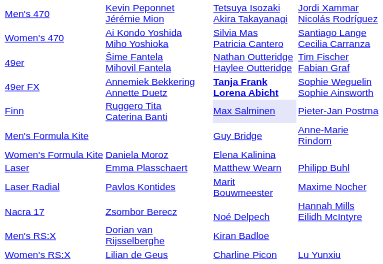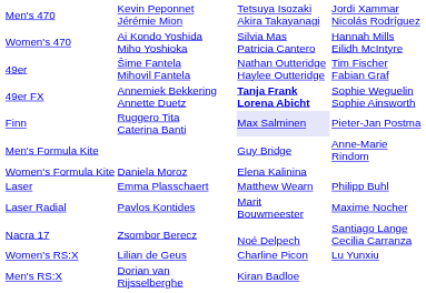 <table>
 <tr>
 <td><a href='#'>Men's 470</a><br> </td>
 <td><a href='#'>Kevin Peponnet</a><br><a href='#'>Jérémie Mion</a><br></td>
 <td><a href='#'>Tetsuya Isozaki</a><br><a href='#'>Akira Takayanagi</a><br></td>
 <td><a href='#'>Jordi Xammar</a><br><a href='#'>Nicolás Rodríguez</a><br></td>
 </tr>
 <tr>
 <td><a href='#'>Women's 470</a><br> </td>
 <td><a href='#'>Ai Kondo Yoshida</a><br><a href='#'>Miho Yoshioka</a><br></td>
 <td><a href='#'>Silvia Mas</a><br><a href='#'>Patricia Cantero</a><br></td>
-<td><a href='#'>Santiago Lange</a><br><a href='#'>Cecilia Carranza</a><br></td>
+<td><a href='#'>Hannah Mills</a><br><a href='#'>Eilidh McIntyre</a><br></td>
 </tr>
 <tr>
 <td><a href='#'>49er</a><br> </td>
 <td><a href='#'>Šime Fantela</a><br><a href='#'>Mihovil Fantela</a><br></td>
 <td><a href='#'>Nathan Outteridge</a><br><a href='#'>Haylee Outteridge</a><br></td>
 <td><a href='#'>Tim Fischer</a><br><a href='#'>Fabian Graf</a><br></td>
 </tr>
 <tr>
 <td><a href='#'>49er FX</a><br> </td>
 <td><a href='#'>Annemiek Bekkering</a><br><a href='#'>Annette Duetz</a><br></td>
 <td><strong><a href='#'>Tanja Frank</a><br><a href='#'>Lorena Abicht</a><br></strong></td>
 <td><a href='#'>Sophie Weguelin</a><br><a href='#'>Sophie Ainsworth</a><br></td>
 </tr>
 <tr>
 <td><a href='#'>Finn</a><br> </td>
 <td><a href='#'>Ruggero Tita</a><br><a href='#'>Caterina Banti</a><br></td>
 <td style="background: lavender;"><a href='#'>Max Salminen</a><br></td>
 <td><a href='#'>Pieter-Jan Postma</a><br></td>
 </tr>
 <tr>
 <td><a href='#'>Men's Formula Kite</a><br> </td>
 <td><br></td>
 <td><a href='#'>Guy Bridge</a><br></td>
 <td><a href='#'>Anne-Marie Rindom</a><br></td>
 </tr>
 <tr>
 <td nowrap><a href='#'>Women's Formula Kite</a><br> </td>
 <td><a href='#'>Daniela Moroz</a><br></td>
 <td><a href='#'>Elena Kalinina</a><br></td>
 <td><br></td>
 </tr>
 <tr>
 <td><a href='#'>Laser</a><br> </td>
 <td><a href='#'>Emma Plasschaert</a><br></td>
 <td><a href='#'>Matthew Wearn</a><br></td>
 <td><a href='#'>Philipp Buhl</a><br></td>
 </tr>
 <tr>
 <td><a href='#'>Laser Radial</a><br> </td>
 <td><a href='#'>Pavlos Kontides</a><br></td>
 <td><a href='#'>Marit Bouwmeester</a><br></td>
 <td><a href='#'>Maxime Nocher</a><br></td>
 </tr>
 <tr>
 <td><a href='#'>Nacra 17</a><br> </td>
 <td><a href='#'>Zsombor Berecz</a><br></td>
 <td><br><a href='#'>Noé Delpech</a><br></td>
-<td><a href='#'>Hannah Mills</a><br><a href='#'>Eilidh McIntyre</a><br></td>
+<td><a href='#'>Santiago Lange</a><br><a href='#'>Cecilia Carranza</a><br></td>
+</tr>
+<tr>
+<td><a href='#'>Women's RS:X</a><br> </td>
+<td><a href='#'>Lilian de Geus</a><br></td>
+<td><a href='#'>Charline Picon</a><br></td>
+<td><a href='#'>Lu Yunxiu</a><br></td>
 </tr>
 <tr>
 <td><a href='#'>Men's RS:X</a><br> </td>
 <td><a href='#'>Dorian van Rijsselberghe</a><br></td>
 <td><a href='#'>Kiran Badloe</a><br></td>
 <td><br></td>
 </tr>
-<tr>
-<td><a href='#'>Women's RS:X</a><br> </td>
-<td><a href='#'>Lilian de Geus</a><br></td>
-<td><a href='#'>Charline Picon</a><br></td>
-<td><a href='#'>Lu Yunxiu</a><br></td>
-</tr>
 </table>
